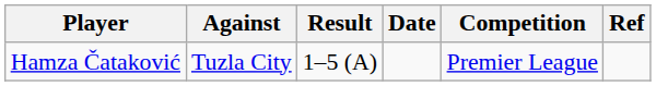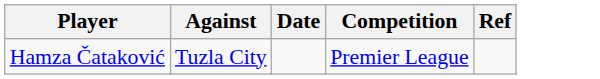 <table class="wikitable">
 <tr>
 <th>Player</th>
 <th>Against</th>
-<th style="text-align:center">Result</th>
 <th>Date</th>
 <th style="text-align:center">Competition</th>
 <th>Ref</th>
 </tr>
 <tr>
 <td> <a href='#'>Hamza Čataković</a></td>
 <td> <a href='#'>Tuzla City</a></td>
-<td>1–5 (A)</td>
 <td></td>
 <td><a href='#'>Premier League</a></td>
 <td></td>
 </tr>
 </table>
